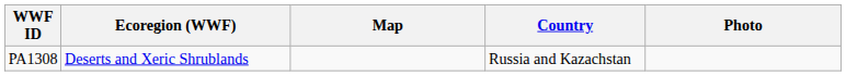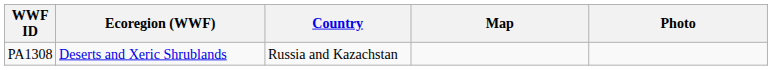 <table class="sortable wikitable">
 <tr>
 <th width="1%">WWF ID</th>
 <th width="29%">Ecoregion (WWF)</th>
+<th width="20%"><a href='#'>Country</a></th>
 <th width="25%">Map</th>
-<th width="20%"><a href='#'>Country</a></th>
 <th width="25%">Photo</th>
 </tr>
 <tr>
 <td>PA1308</td>
 <td><a href='#'>Deserts and Xeric Shrublands</a></td>
+<td>Russia and Kazachstan</td>
 <td></td>
-<td>Russia and Kazachstan</td>
 <td></td>
 </tr>
 </table>
